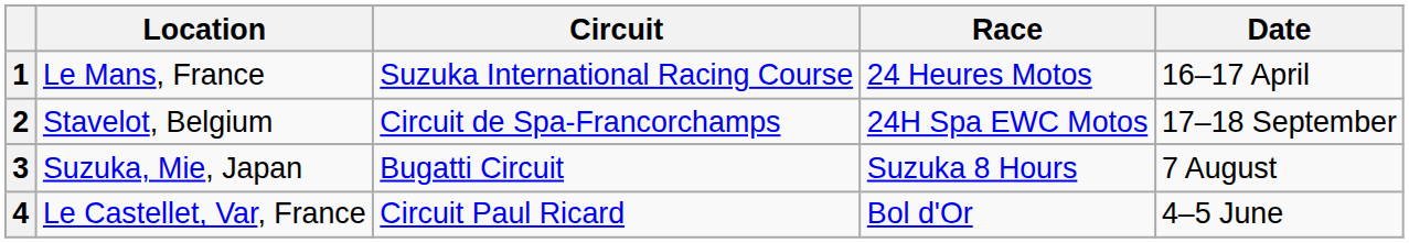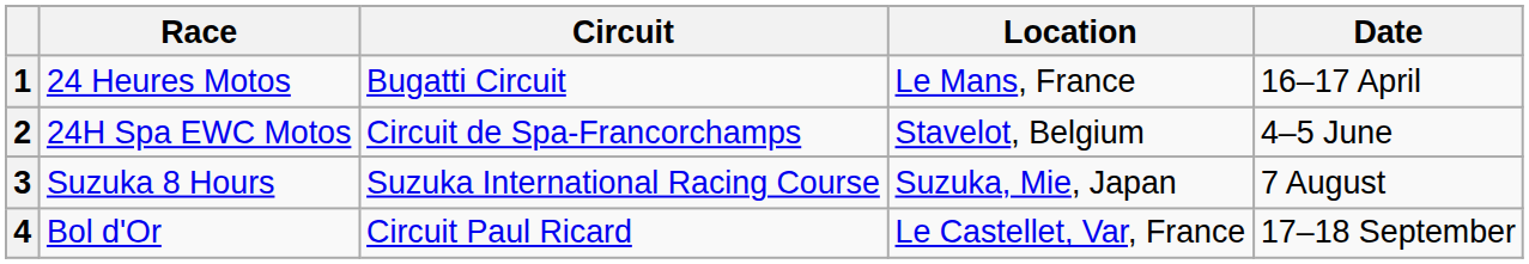 <table class="wikitable" style="font-size:85%">
 <tr>
 <th></th>
+<th>Race</th>
+<th>Circuit</th>
 <th>Location</th>
-<th>Circuit</th>
-<th>Race</th>
 <th>Date</th>
 </tr>
 <tr>
 <th>1</th>
+<td><a href='#'>24 Heures Motos</a></td>
+<td> <a href='#'>Bugatti Circuit</a></td>
 <td><a href='#'>Le Mans</a>, France</td>
-<td> <a href='#'>Suzuka International Racing Course</a></td>
-<td><a href='#'>24 Heures Motos</a></td>
 <td>16–17 April</td>
 </tr>
 <tr>
 <th>2</th>
+<td><a href='#'>24H Spa EWC Motos</a></td>
+<td> <a href='#'>Circuit de Spa-Francorchamps</a></td>
 <td><a href='#'>Stavelot</a>, Belgium</td>
-<td> <a href='#'>Circuit de Spa-Francorchamps</a></td>
-<td><a href='#'>24H Spa EWC Motos</a></td>
-<td>17–18 September</td>
+<td>4–5 June</td>
 </tr>
 <tr>
 <th>3</th>
+<td><a href='#'>Suzuka 8 Hours</a></td>
+<td> <a href='#'>Suzuka International Racing Course</a></td>
 <td><a href='#'>Suzuka, Mie</a>, Japan</td>
-<td> <a href='#'>Bugatti Circuit</a></td>
-<td><a href='#'>Suzuka 8 Hours</a></td>
 <td>7 August</td>
 </tr>
 <tr>
 <th>4</th>
+<td><a href='#'>Bol d'Or</a></td>
+<td> <a href='#'>Circuit Paul Ricard</a></td>
 <td><a href='#'>Le Castellet, Var</a>, France</td>
-<td> <a href='#'>Circuit Paul Ricard</a></td>
-<td><a href='#'>Bol d'Or</a></td>
-<td>4–5 June</td>
+<td>17–18 September</td>
 </tr>
 </table>
